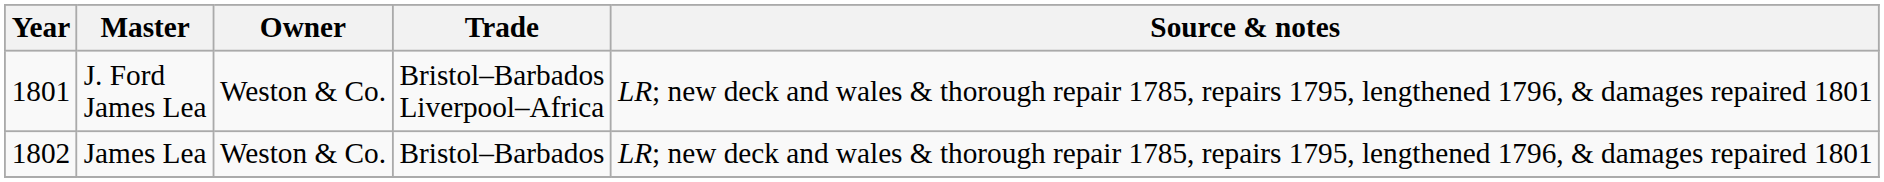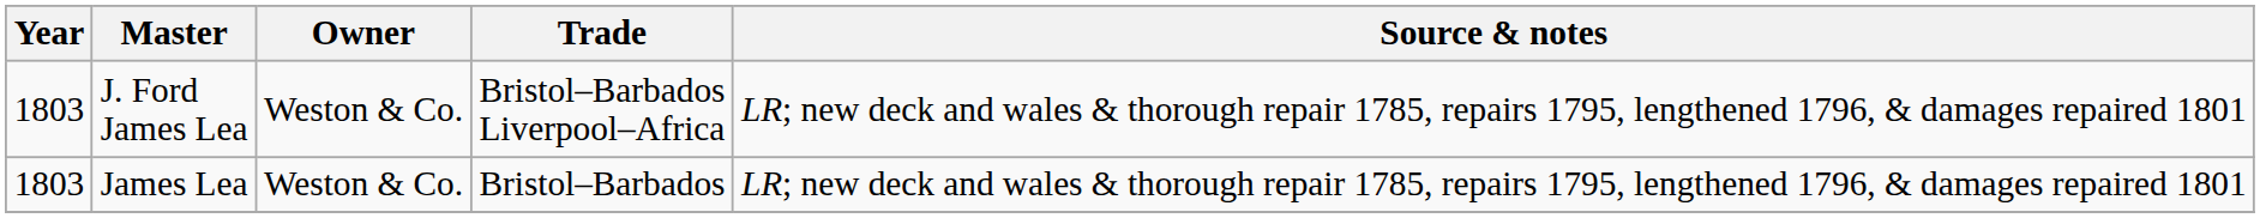 <table class=" wikitable">
 <tr>
 <th>Year</th>
 <th>Master</th>
 <th>Owner</th>
 <th>Trade</th>
 <th>Source & notes</th>
 </tr>
 <tr>
-<td>1801</td>
+<td>1803</td>
 <td>J. Ford<br>James Lea</td>
 <td>Weston & Co.</td>
 <td>Bristol–Barbados<br>Liverpool–Africa</td>
 <td><em>LR</em>; new deck and wales & thorough repair 1785, repairs 1795, lengthened 1796, & damages repaired 1801</td>
 </tr>
 <tr>
-<td>1802</td>
+<td>1803</td>
 <td>James Lea</td>
 <td>Weston & Co.</td>
 <td>Bristol–Barbados</td>
 <td><em>LR</em>; new deck and wales & thorough repair 1785, repairs 1795, lengthened 1796, & damages repaired 1801</td>
 </tr>
 <tr>
 </tr>
 </table>
